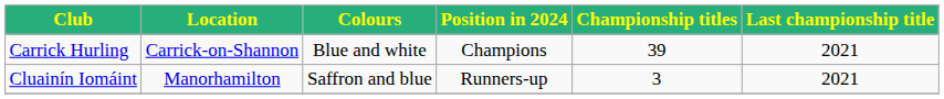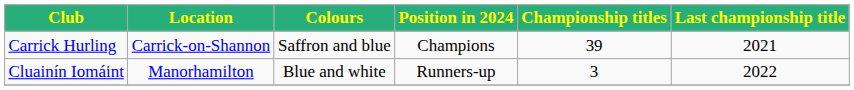 <table class="wikitable sortable" style="text-align:center;">
 <tr>
 <th style="background:#28AE7B;color:yellow">Club</th>
 <th style="background:#28AE7B;color:yellow">Location</th>
 <th style="background:#28AE7B;color:yellow">Colours</th>
 <th style="background:#28AE7B;color:yellow">Position in 2024</th>
 <th style="background:#28AE7B;color:yellow">Championship titles</th>
 <th style="background:#28AE7B;color:yellow">Last championship title</th>
 </tr>
 <tr>
 <td style="text-align:left"> <a href='#'>Carrick Hurling</a></td>
 <td><a href='#'>Carrick-on-Shannon</a></td>
-<td>Blue and white</td>
+<td>Saffron and blue</td>
 <td>Champions</td>
 <td>39</td>
 <td>2021</td>
 </tr>
 <tr>
 <td style="text-align:left"> <a href='#'>Cluainín Iomáint</a></td>
 <td><a href='#'>Manorhamilton</a></td>
-<td>Saffron and blue</td>
+<td>Blue and white</td>
 <td>Runners-up</td>
 <td>3</td>
-<td>2021</td>
+<td>2022</td>
 </tr>
 <tr>
 </tr>
 </table>
